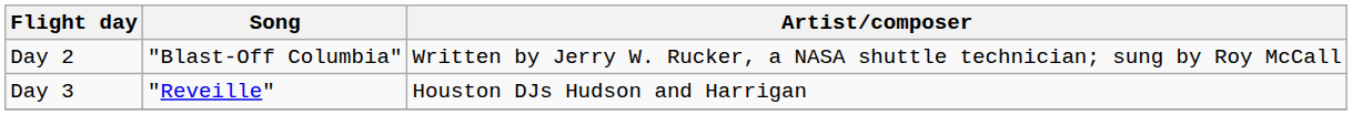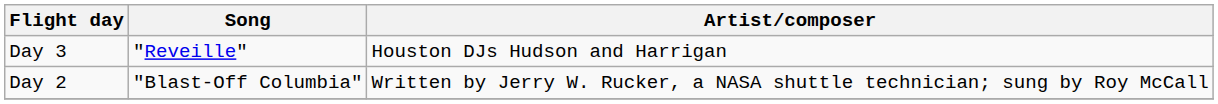 <table class="wikitable">
 <tr>
 <th>Flight day</th>
 <th>Song</th>
 <th>Artist/composer</th>
 </tr>
 <tr>
+<td>Day 3</td>
+<td>"<a href='#'>Reveille</a>"</td>
+<td>Houston DJs Hudson and Harrigan</td>
+</tr>
+<tr>
 <td>Day 2</td>
 <td>"Blast-Off Columbia"</td>
 <td>Written by Jerry W. Rucker, a NASA shuttle technician; sung by Roy McCall</td>
 </tr>
 <tr>
-<td>Day 3</td>
-<td>"<a href='#'>Reveille</a>"</td>
-<td>Houston DJs Hudson and Harrigan</td>
-</tr>
-<tr>
 </tr>
 </table>
